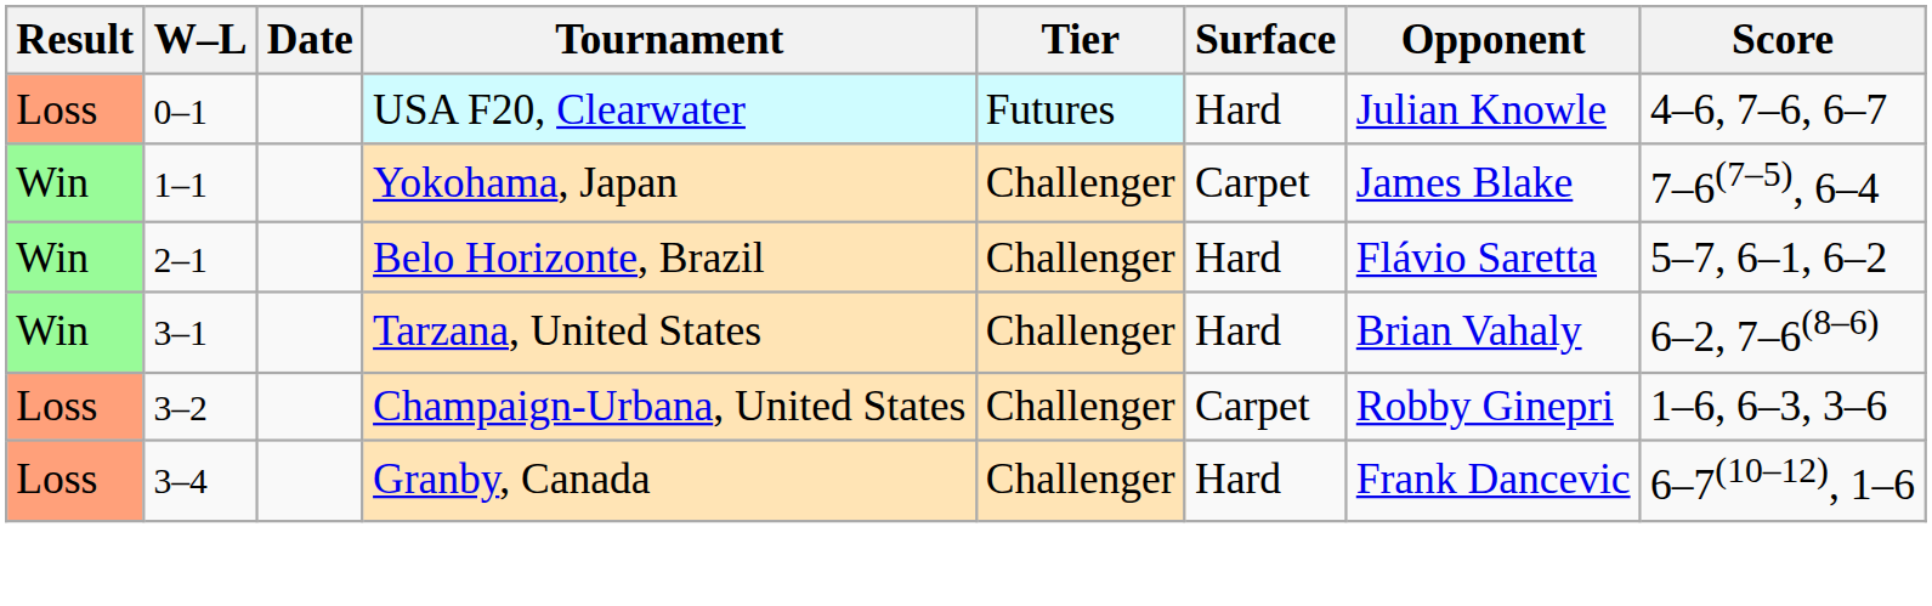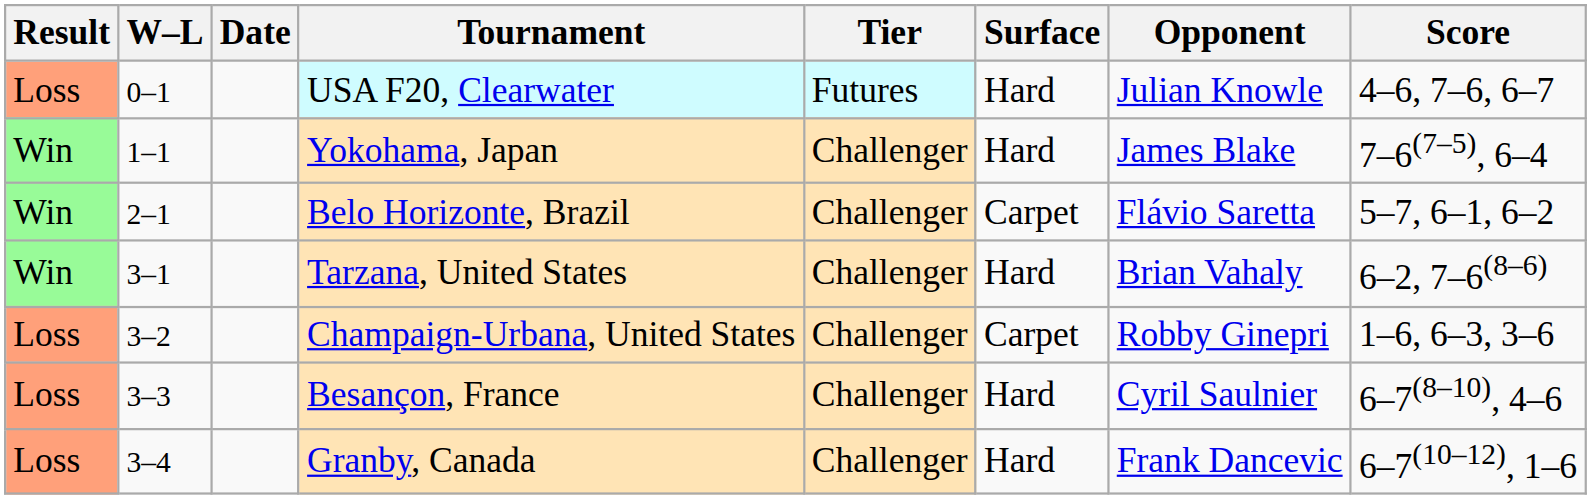 <table class="sortable wikitable">
 <tr>
 <th>Result</th>
 <th class="unsortable">W–L</th>
 <th>Date</th>
 <th>Tournament</th>
 <th>Tier</th>
 <th>Surface</th>
 <th>Opponent</th>
 <th class="unsortable">Score</th>
 </tr>
 <tr>
 <td bgcolor=FFA07A>Loss</td>
 <td><small>0–1</small></td>
 <td></td>
 <td style="background:#cffcff;">USA F20, <a href='#'>Clearwater</a></td>
 <td style="background:#cffcff;">Futures</td>
 <td>Hard</td>
 <td> <a href='#'>Julian Knowle</a></td>
 <td>4–6, 7–6, 6–7</td>
 </tr>
 <tr>
 <td bgcolor=98FB98>Win</td>
 <td><small>1–1</small></td>
 <td></td>
 <td style="background:moccasin;"><a href='#'>Yokohama</a>, Japan</td>
 <td style="background:moccasin;">Challenger</td>
-<td>Carpet</td>
+<td>Hard</td>
 <td> <a href='#'>James Blake</a></td>
 <td>7–6<sup>(7–5)</sup>, 6–4</td>
 </tr>
 <tr>
 <td bgcolor=98FB98>Win</td>
 <td><small>2–1</small></td>
 <td></td>
 <td style="background:moccasin;"><a href='#'>Belo Horizonte</a>, Brazil</td>
 <td style="background:moccasin;">Challenger</td>
-<td>Hard</td>
+<td>Carpet</td>
 <td> <a href='#'>Flávio Saretta</a></td>
 <td>5–7, 6–1, 6–2</td>
 </tr>
 <tr>
 <td bgcolor=98FB98>Win</td>
 <td><small>3–1</small></td>
 <td></td>
 <td style="background:moccasin;"><a href='#'>Tarzana</a>, United States</td>
 <td style="background:moccasin;">Challenger</td>
 <td>Hard</td>
 <td> <a href='#'>Brian Vahaly</a></td>
 <td>6–2, 7–6<sup>(8–6)</sup></td>
 </tr>
 <tr>
 <td bgcolor=FFA07A>Loss</td>
 <td><small>3–2</small></td>
 <td></td>
 <td style="background:moccasin;"><a href='#'>Champaign-Urbana</a>, United States</td>
 <td style="background:moccasin;">Challenger</td>
 <td>Carpet</td>
 <td> <a href='#'>Robby Ginepri</a></td>
 <td>1–6, 6–3, 3–6</td>
 </tr>
 <tr>
 <td bgcolor=FFA07A>Loss</td>
+<td><small>3–3</small></td>
+<td></td>
+<td style="background:moccasin;"><a href='#'>Besançon</a>, France</td>
+<td style="background:moccasin;">Challenger</td>
+<td>Hard</td>
+<td> <a href='#'>Cyril Saulnier</a></td>
+<td>6–7<sup>(8–10)</sup>, 4–6</td>
+</tr>
+<tr>
+<td bgcolor=FFA07A>Loss</td>
 <td><small>3–4</small></td>
 <td></td>
 <td style="background:moccasin;"><a href='#'>Granby</a>, Canada</td>
 <td style="background:moccasin;">Challenger</td>
 <td>Hard</td>
 <td> <a href='#'>Frank Dancevic</a></td>
 <td>6–7<sup>(10–12)</sup>, 1–6</td>
 </tr>
 </table>
